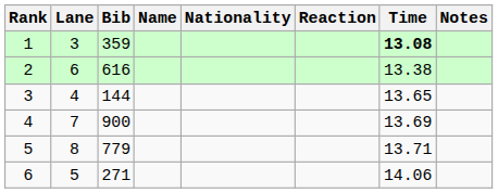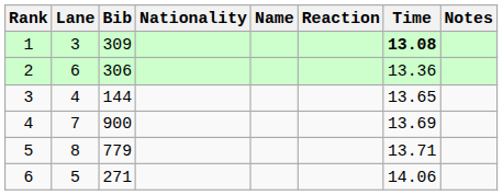 <table class="wikitable sortable" style="text-align:center">
 <tr>
 <th>Rank</th>
 <th>Lane</th>
 <th>Bib</th>
+<th>Nationality</th>
 <th>Name</th>
-<th>Nationality</th>
 <th>Reaction</th>
 <th>Time</th>
 <th>Notes</th>
 </tr>
 <tr bgcolor=ccffcc>
 <td>1</td>
 <td>3</td>
-<td>359</td>
+<td>309</td>
 <td align=left></td>
 <td align=left></td>
 <td></td>
 <td><strong>13.08</strong></td>
 <td><strong></strong></td>
 </tr>
 <tr bgcolor=ccffcc>
 <td>2</td>
 <td>6</td>
-<td>616</td>
+<td>306</td>
 <td align=left></td>
 <td align=left></td>
 <td></td>
-<td>13.38</td>
+<td>13.36</td>
 <td><strong></strong></td>
 </tr>
 <tr>
 <td>3</td>
 <td>4</td>
 <td>144</td>
 <td align=left></td>
 <td align=left></td>
 <td></td>
 <td>13.65</td>
 <td></td>
 </tr>
 <tr>
 <td>4</td>
 <td>7</td>
 <td>900</td>
 <td align=left></td>
 <td align=left></td>
 <td></td>
 <td>13.69</td>
 <td></td>
 </tr>
 <tr>
 <td>5</td>
 <td>8</td>
 <td>779</td>
 <td align=left></td>
 <td align=left></td>
 <td></td>
 <td>13.71</td>
 <td></td>
 </tr>
 <tr>
 <td>6</td>
 <td>5</td>
 <td>271</td>
 <td align=left></td>
 <td align=left></td>
 <td></td>
 <td>14.06</td>
 <td></td>
 </tr>
 </table>
